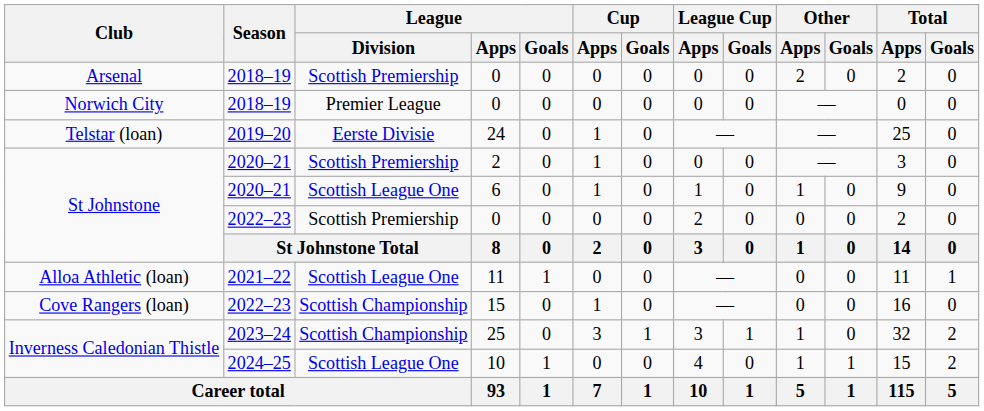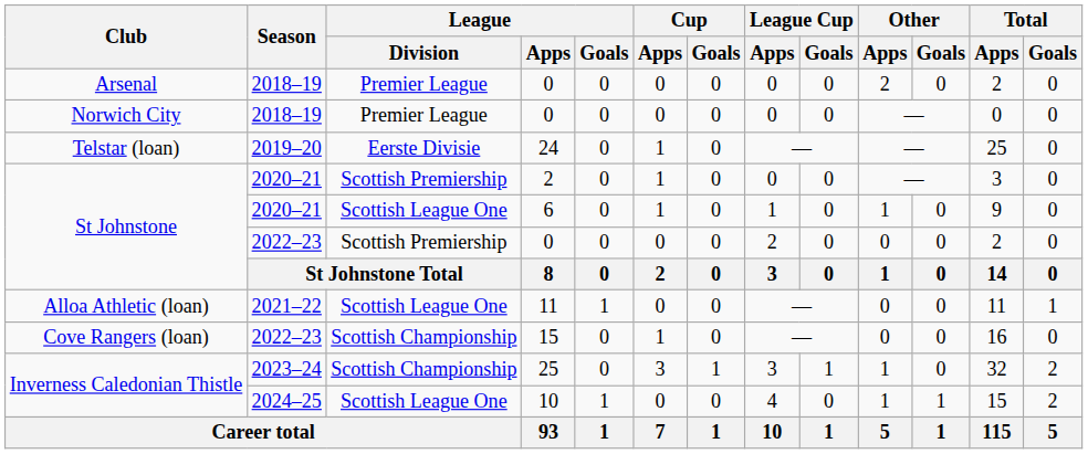 <table class="wikitable" style="text-align:center">
 <tr>
 <th rowspan="2">Club</th>
 <th rowspan="2">Season</th>
 <th colspan="3">League</th>
 <th colspan="2">Cup</th>
 <th colspan= 2>League Cup</th>
 <th colspan="2">Other</th>
 <th colspan="2">Total</th>
 </tr>
 <tr>
 <th>Division</th>
 <th>Apps</th>
 <th>Goals</th>
 <th>Apps</th>
 <th>Goals</th>
 <th>Apps</th>
 <th>Goals</th>
 <th>Apps</th>
 <th>Goals</th>
 <th>Apps</th>
 <th>Goals</th>
 </tr>
 <tr>
 <td><a href='#'>Arsenal</a></td>
 <td><a href='#'>2018–19</a></td>
-<td><a href='#'>Scottish Premiership</a></td>
+<td><a href='#'>Premier League</a></td>
 <td>0</td>
 <td>0</td>
 <td>0</td>
 <td>0</td>
 <td>0</td>
 <td>0</td>
 <td>2</td>
 <td>0</td>
 <td>2</td>
 <td>0</td>
 </tr>
 <tr>
 <td><a href='#'>Norwich City</a></td>
 <td><a href='#'>2018–19</a></td>
 <td>Premier League</td>
 <td>0</td>
 <td>0</td>
 <td>0</td>
 <td>0</td>
 <td>0</td>
 <td>0</td>
 <td colspan=2>—</td>
 <td>0</td>
 <td>0</td>
 </tr>
 <tr>
 <td><a href='#'>Telstar</a> (loan)</td>
 <td><a href='#'>2019–20</a></td>
 <td><a href='#'>Eerste Divisie</a></td>
 <td>24</td>
 <td>0</td>
 <td>1</td>
 <td>0</td>
 <td colspan=2>—</td>
 <td colspan=2>—</td>
 <td>25</td>
 <td>0</td>
 </tr>
 <tr>
 <td rowspan="4"><a href='#'>St Johnstone</a></td>
 <td><a href='#'>2020–21</a></td>
 <td><a href='#'>Scottish Premiership</a></td>
 <td>2</td>
 <td>0</td>
 <td>1</td>
 <td>0</td>
 <td>0</td>
 <td>0</td>
 <td colspan=2>—</td>
 <td>3</td>
 <td>0</td>
 </tr>
 <tr>
 <td><a href='#'>2020–21</a></td>
 <td><a href='#'>Scottish League One</a></td>
 <td>6</td>
 <td>0</td>
 <td>1</td>
 <td>0</td>
 <td>1</td>
 <td>0</td>
 <td>1</td>
 <td>0</td>
 <td>9</td>
 <td>0</td>
 </tr>
 <tr>
 <td><a href='#'>2022–23</a></td>
 <td>Scottish Premiership</td>
 <td>0</td>
 <td>0</td>
 <td>0</td>
 <td>0</td>
 <td>2</td>
 <td>0</td>
 <td>0</td>
 <td>0</td>
 <td>2</td>
 <td>0</td>
 </tr>
 <tr>
 <th colspan="2">St Johnstone Total</th>
 <th>8</th>
 <th>0</th>
 <th>2</th>
 <th>0</th>
 <th>3</th>
 <th>0</th>
 <th>1</th>
 <th>0</th>
 <th>14</th>
 <th>0</th>
 </tr>
 <tr>
 <td><a href='#'>Alloa Athletic</a> (loan)</td>
 <td><a href='#'>2021–22</a></td>
 <td><a href='#'>Scottish League One</a></td>
 <td>11</td>
 <td>1</td>
 <td>0</td>
 <td>0</td>
 <td colspan="2">—</td>
 <td>0</td>
 <td>0</td>
 <td>11</td>
 <td>1</td>
 </tr>
 <tr>
 <td><a href='#'>Cove Rangers</a> (loan)</td>
 <td><a href='#'>2022–23</a></td>
 <td><a href='#'>Scottish Championship</a></td>
 <td>15</td>
 <td>0</td>
 <td>1</td>
 <td>0</td>
 <td colspan="2">—</td>
 <td>0</td>
 <td>0</td>
 <td>16</td>
 <td>0</td>
 </tr>
 <tr>
 <td rowspan="2"><a href='#'>Inverness Caledonian Thistle</a></td>
 <td><a href='#'>2023–24</a></td>
 <td><a href='#'>Scottish Championship</a></td>
 <td>25</td>
 <td>0</td>
 <td>3</td>
 <td>1</td>
 <td>3</td>
 <td>1</td>
 <td>1</td>
 <td>0</td>
 <td>32</td>
 <td>2</td>
 </tr>
 <tr>
 <td><a href='#'>2024–25</a></td>
 <td><a href='#'>Scottish League One</a></td>
 <td>10</td>
 <td>1</td>
 <td>0</td>
 <td>0</td>
 <td>4</td>
 <td>0</td>
 <td>1</td>
 <td>1</td>
 <td>15</td>
 <td>2</td>
 </tr>
 <tr>
 <th colspan="3">Career total</th>
 <th>93</th>
 <th>1</th>
 <th>7</th>
 <th>1</th>
 <th>10</th>
 <th>1</th>
 <th>5</th>
 <th>1</th>
 <th>115</th>
 <th>5</th>
 </tr>
 </table>
